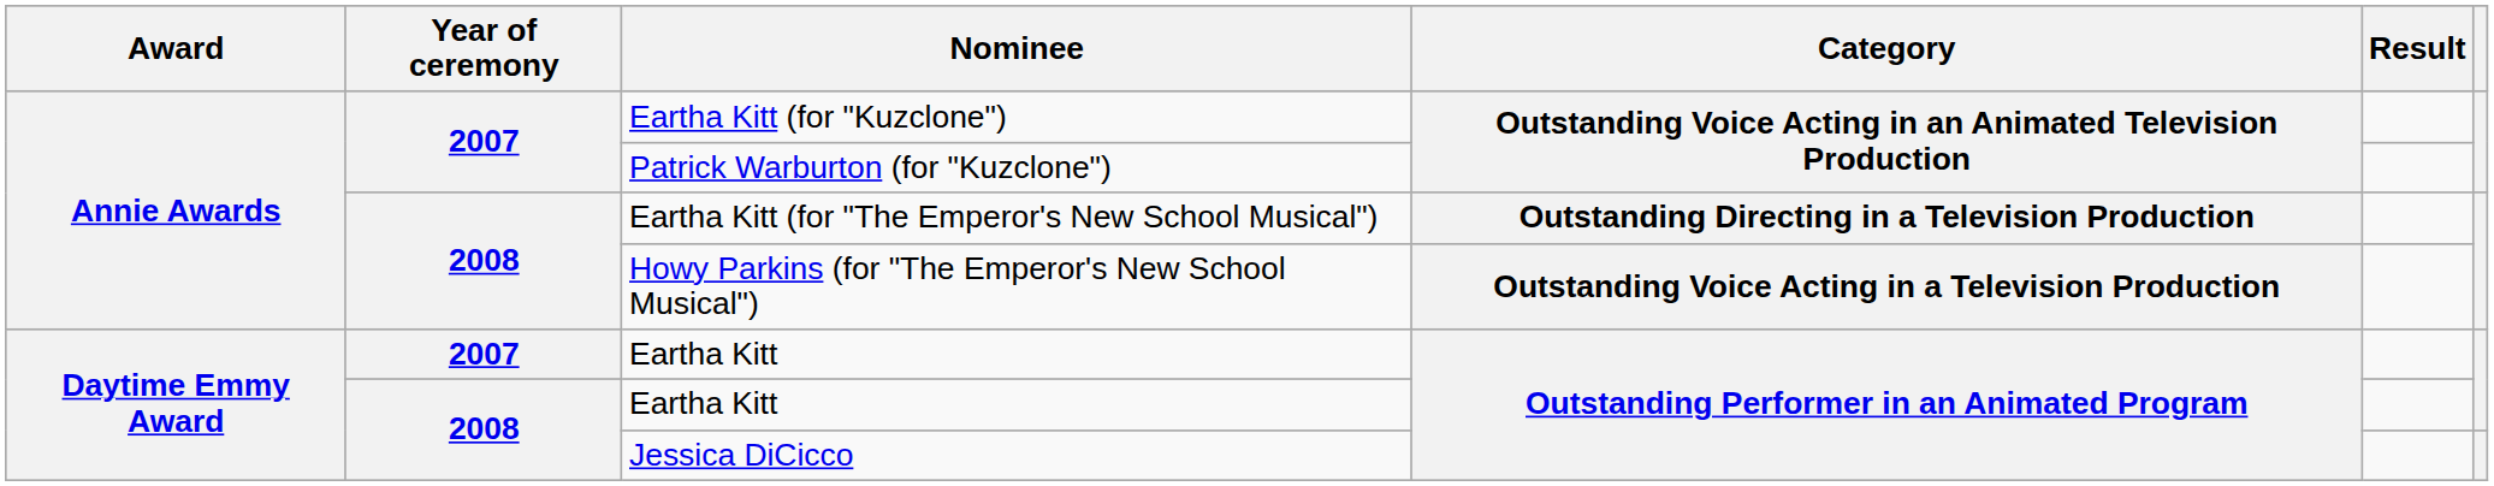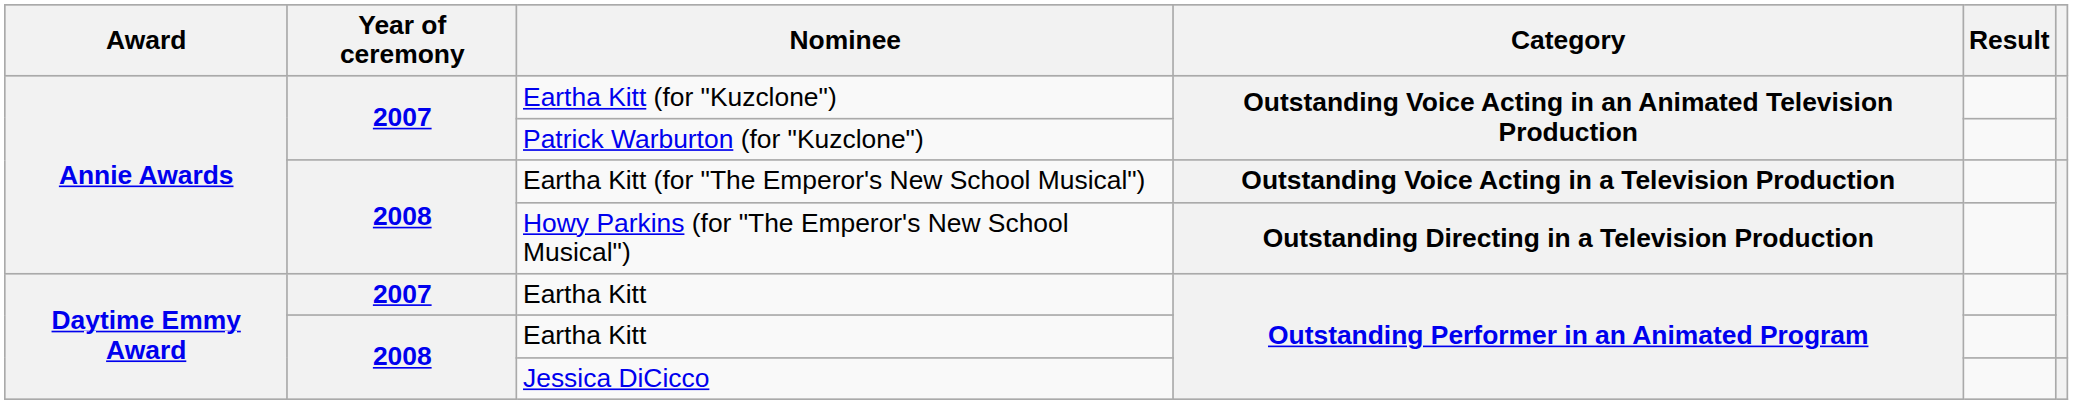 <table class="wikitable plainrowheaders sortable" style="width:99%;">
 <tr style="background:#ccc; text-align:center;">
 <th scope="col">Award</th>
 <th scope="col">Year of ceremony</th>
 <th scope="col">Nominee</th>
 <th scope="col">Category</th>
 <th scope="col">Result</th>
 <th scope="col" class="unsortable"></th>
 </tr>
 <tr>
 <th scope="row" rowspan="4"><a href='#'>Annie Awards</a></th>
 <th scope="row" rowspan="2"><a href='#'>2007</a></th>
 <td data-sort-value="Kitt, Eartha (for Kuzclone)"><a href='#'>Eartha Kitt</a> (for "Kuzclone")</td>
 <th scope="row" rowspan="2">Outstanding Voice Acting in an Animated Television Production</th>
 <td></td>
 <th scope="row" rowspan="2" style="text-align:center;"></th>
 </tr>
 <tr>
 <td data-sort-value="Warburton, Patrick (for Kuzclone)"><a href='#'>Patrick Warburton</a> (for "Kuzclone")</td>
 <td></td>
 </tr>
 <tr>
 <th scope="row" rowspan="2"><a href='#'>2008</a></th>
 <td data-sort-value="Kitt, Eartha (for The Emperor's New School Musical)">Eartha Kitt (for "The Emperor's New School Musical")</td>
-<th scope="row" rowspan="1">Outstanding Directing in a Television Production</th>
+<th scope="row" rowspan="1">Outstanding Voice Acting in a Television Production</th>
 <td></td>
 <th scope="row" rowspan="2" style="text-align:center;"></th>
 </tr>
 <tr>
 <td data-sort-value="Parkins, Howy (for The Emperor's New School Musical)"><a href='#'>Howy Parkins</a> (for "The Emperor's New School Musical")</td>
-<th scope="row" rowspan="1">Outstanding Voice Acting in a Television Production</th>
+<th scope="row" rowspan="1">Outstanding Directing in a Television Production</th>
 <td></td>
 </tr>
 <tr>
 <th scope="row" rowspan="3"><a href='#'>Daytime Emmy Award</a></th>
 <th scope="row" rowspan="1"><a href='#'>2007</a></th>
 <td data-sort-value="Kitt, Eartha">Eartha Kitt</td>
 <th scope="row" rowspan="3"><a href='#'>Outstanding Performer in an Animated Program</a></th>
 <td></td>
 <th scope="row" rowspan="2" style="text-align:center;"></th>
 </tr>
 <tr>
 <th scope="row" rowspan="2"><a href='#'>2008</a></th>
 <td data-sort-value="Kitt, Eartha">Eartha Kitt</td>
 <td></td>
 </tr>
 <tr>
 <td data-sort-value="DiCicco, Jessica"><a href='#'>Jessica DiCicco</a></td>
 <td></td>
 <th scope="row" rowspan="1" style="text-align:center;"></th>
 </tr>
 </table>
